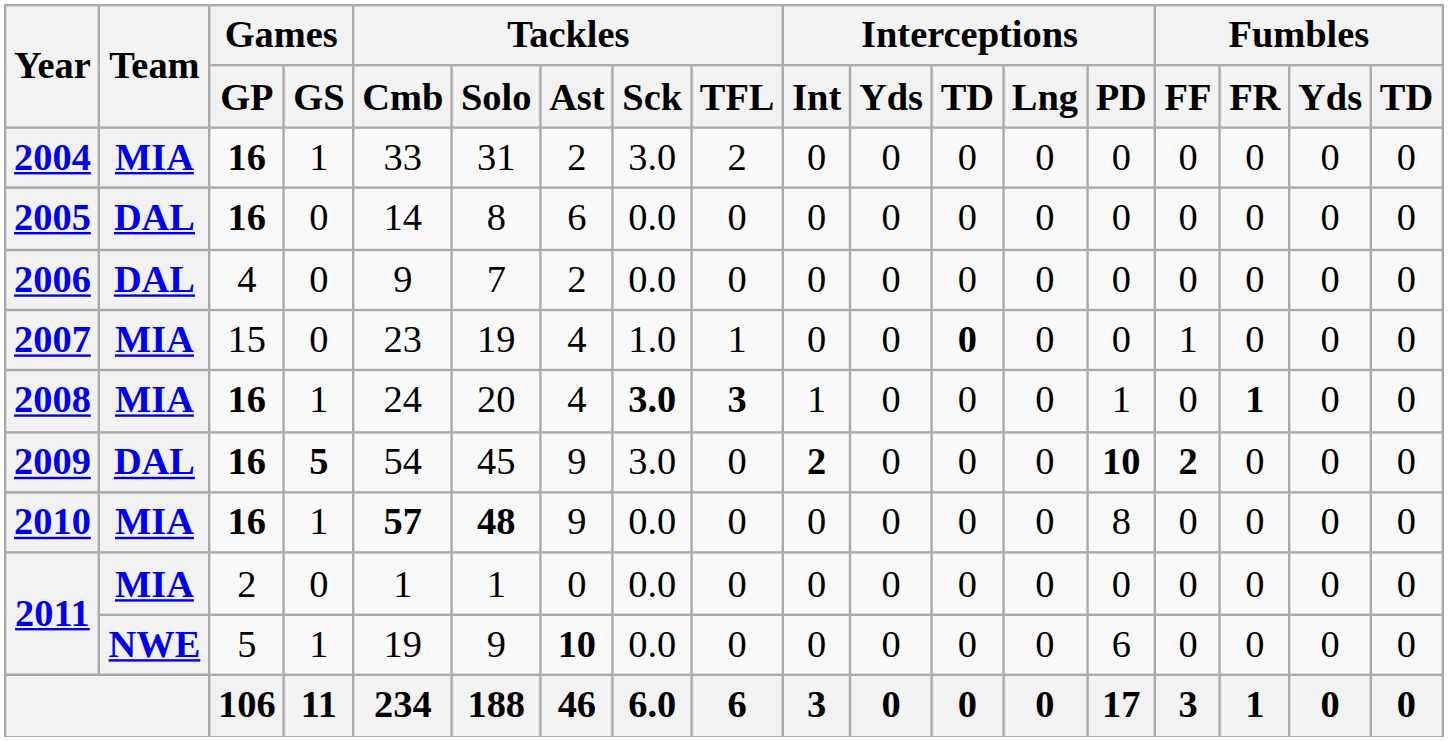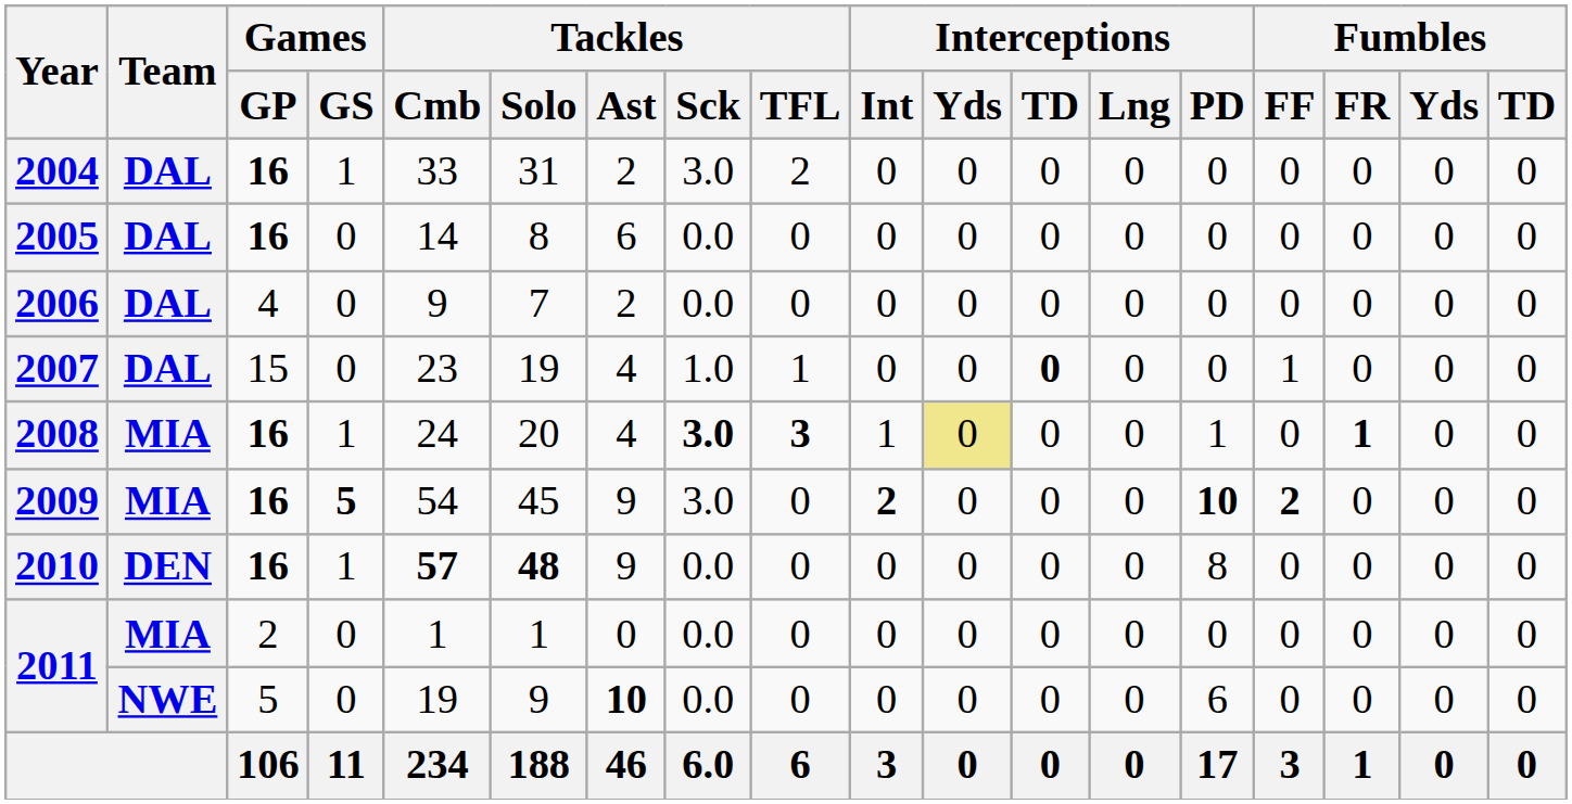 <table class="wikitable" style="text-align:center">
 <tr>
 <th rowspan="2">Year</th>
 <th rowspan="2">Team</th>
 <th colspan="2">Games</th>
 <th colspan="5">Tackles</th>
 <th colspan="5">Interceptions</th>
 <th colspan="4">Fumbles</th>
 </tr>
 <tr>
 <th>GP</th>
 <th>GS</th>
 <th>Cmb</th>
 <th>Solo</th>
 <th>Ast</th>
 <th>Sck</th>
 <th>TFL</th>
 <th>Int</th>
 <th>Yds</th>
 <th>TD</th>
 <th>Lng</th>
 <th>PD</th>
 <th>FF</th>
 <th>FR</th>
 <th>Yds</th>
 <th>TD</th>
 </tr>
 <tr>
 <th><a href='#'>2004</a></th>
-<th><a href='#'>MIA</a></th>
+<th><a href='#'>DAL</a></th>
 <td><strong>16</strong></td>
 <td>1</td>
 <td>33</td>
 <td>31</td>
 <td>2</td>
 <td>3.0</td>
 <td>2</td>
 <td>0</td>
 <td>0</td>
 <td>0</td>
 <td>0</td>
 <td>0</td>
 <td>0</td>
 <td>0</td>
 <td>0</td>
 <td>0</td>
 </tr>
 <tr>
 <th><a href='#'>2005</a></th>
 <th><a href='#'>DAL</a></th>
 <td><strong>16</strong></td>
 <td>0</td>
 <td>14</td>
 <td>8</td>
 <td>6</td>
 <td>0.0</td>
 <td>0</td>
 <td>0</td>
 <td>0</td>
 <td>0</td>
 <td>0</td>
 <td>0</td>
 <td>0</td>
 <td>0</td>
 <td>0</td>
 <td>0</td>
 </tr>
 <tr>
 <th><a href='#'>2006</a></th>
 <th><a href='#'>DAL</a></th>
 <td>4</td>
 <td>0</td>
 <td>9</td>
 <td>7</td>
 <td>2</td>
 <td>0.0</td>
 <td>0</td>
 <td>0</td>
 <td>0</td>
 <td>0</td>
 <td>0</td>
 <td>0</td>
 <td>0</td>
 <td>0</td>
 <td>0</td>
 <td>0</td>
 </tr>
 <tr>
 <th><a href='#'>2007</a></th>
-<th><a href='#'>MIA</a></th>
+<th><a href='#'>DAL</a></th>
 <td>15</td>
 <td>0</td>
 <td>23</td>
 <td>19</td>
 <td>4</td>
 <td>1.0</td>
 <td>1</td>
 <td>0</td>
 <td>0</td>
 <td><strong>0</strong></td>
 <td>0</td>
 <td>0</td>
 <td>1</td>
 <td>0</td>
 <td>0</td>
 <td>0</td>
 </tr>
 <tr>
 <th><a href='#'>2008</a></th>
 <th><a href='#'>MIA</a></th>
 <td><strong>16</strong></td>
 <td>1</td>
 <td>24</td>
 <td>20</td>
 <td>4</td>
 <td><strong>3.0</strong></td>
 <td><strong>3</strong></td>
 <td>1</td>
-<td>0</td>
+<td style="background: khaki;">0</td>
 <td>0</td>
 <td>0</td>
 <td>1</td>
 <td>0</td>
 <td><strong>1</strong></td>
 <td>0</td>
 <td>0</td>
 </tr>
 <tr>
 <th><a href='#'>2009</a></th>
-<th><a href='#'>DAL</a></th>
+<th><a href='#'>MIA</a></th>
 <td><strong>16</strong></td>
 <td><strong>5</strong></td>
 <td>54</td>
 <td>45</td>
 <td>9</td>
 <td>3.0</td>
 <td>0</td>
 <td><strong>2</strong></td>
 <td>0</td>
 <td>0</td>
 <td>0</td>
 <td><strong>10</strong></td>
 <td><strong>2</strong></td>
 <td>0</td>
 <td>0</td>
 <td>0</td>
 </tr>
 <tr>
 <th><a href='#'>2010</a></th>
-<th><a href='#'>MIA</a></th>
+<th><a href='#'>DEN</a></th>
 <td><strong>16</strong></td>
 <td>1</td>
 <td><strong>57</strong></td>
 <td><strong>48</strong></td>
 <td>9</td>
 <td>0.0</td>
 <td>0</td>
 <td>0</td>
 <td>0</td>
 <td>0</td>
 <td>0</td>
 <td>8</td>
 <td>0</td>
 <td>0</td>
 <td>0</td>
 <td>0</td>
 </tr>
 <tr>
 <th rowspan="2"><a href='#'>2011</a></th>
 <th><a href='#'>MIA</a></th>
 <td>2</td>
 <td>0</td>
 <td>1</td>
 <td>1</td>
 <td>0</td>
 <td>0.0</td>
 <td>0</td>
 <td>0</td>
 <td>0</td>
 <td>0</td>
 <td>0</td>
 <td>0</td>
 <td>0</td>
 <td>0</td>
 <td>0</td>
 <td>0</td>
 </tr>
 <tr>
 <th><a href='#'>NWE</a></th>
 <td>5</td>
-<td>1</td>
+<td>0</td>
 <td>19</td>
 <td>9</td>
 <td><strong>10</strong></td>
 <td>0.0</td>
 <td>0</td>
 <td>0</td>
 <td>0</td>
 <td>0</td>
 <td>0</td>
 <td>6</td>
 <td>0</td>
 <td>0</td>
 <td>0</td>
 <td>0</td>
 </tr>
 <tr>
 <th colspan="2"></th>
 <th>106</th>
 <th>11</th>
 <th>234</th>
 <th>188</th>
 <th>46</th>
 <th>6.0</th>
 <th>6</th>
 <th>3</th>
 <th>0</th>
 <th>0</th>
 <th>0</th>
 <th>17</th>
 <th>3</th>
 <th>1</th>
 <th>0</th>
 <th>0</th>
 </tr>
 </table>
